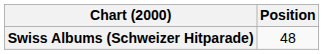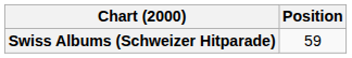 <table class="wikitable plainrowheaders" style="text-align:center">
 <tr>
 <th scope="col">Chart (2000)</th>
 <th scope="col">Position</th>
 </tr>
 <tr>
 <th scope="row">Swiss Albums (Schweizer Hitparade)</th>
-<td>48</td>
+<td>59</td>
 </tr>
 </table>
